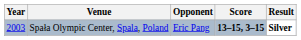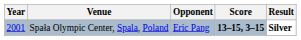 <table class="sortable wikitable" style="font-size: 90%;">
 <tr>
 <th>Year</th>
 <th>Venue</th>
 <th>Opponent</th>
 <th>Score</th>
 <th>Result</th>
 </tr>
 <tr style="background:#AABBCC">
-<td align="center"><a href='#'>2003</a></td>
+<td align="center"><a href='#'>2001</a></td>
 <td align="left">Spała Olympic Center, <a href='#'>Spala</a>, <a href='#'>Poland</a></td>
 <td align="left"> <a href='#'>Eric Pang</a></td>
 <td align="left"><strong>13–15, 3–15</strong></td>
 <td style="text-align:left; background:white"> <strong>Silver</strong></td>
 </tr>
 </table>
